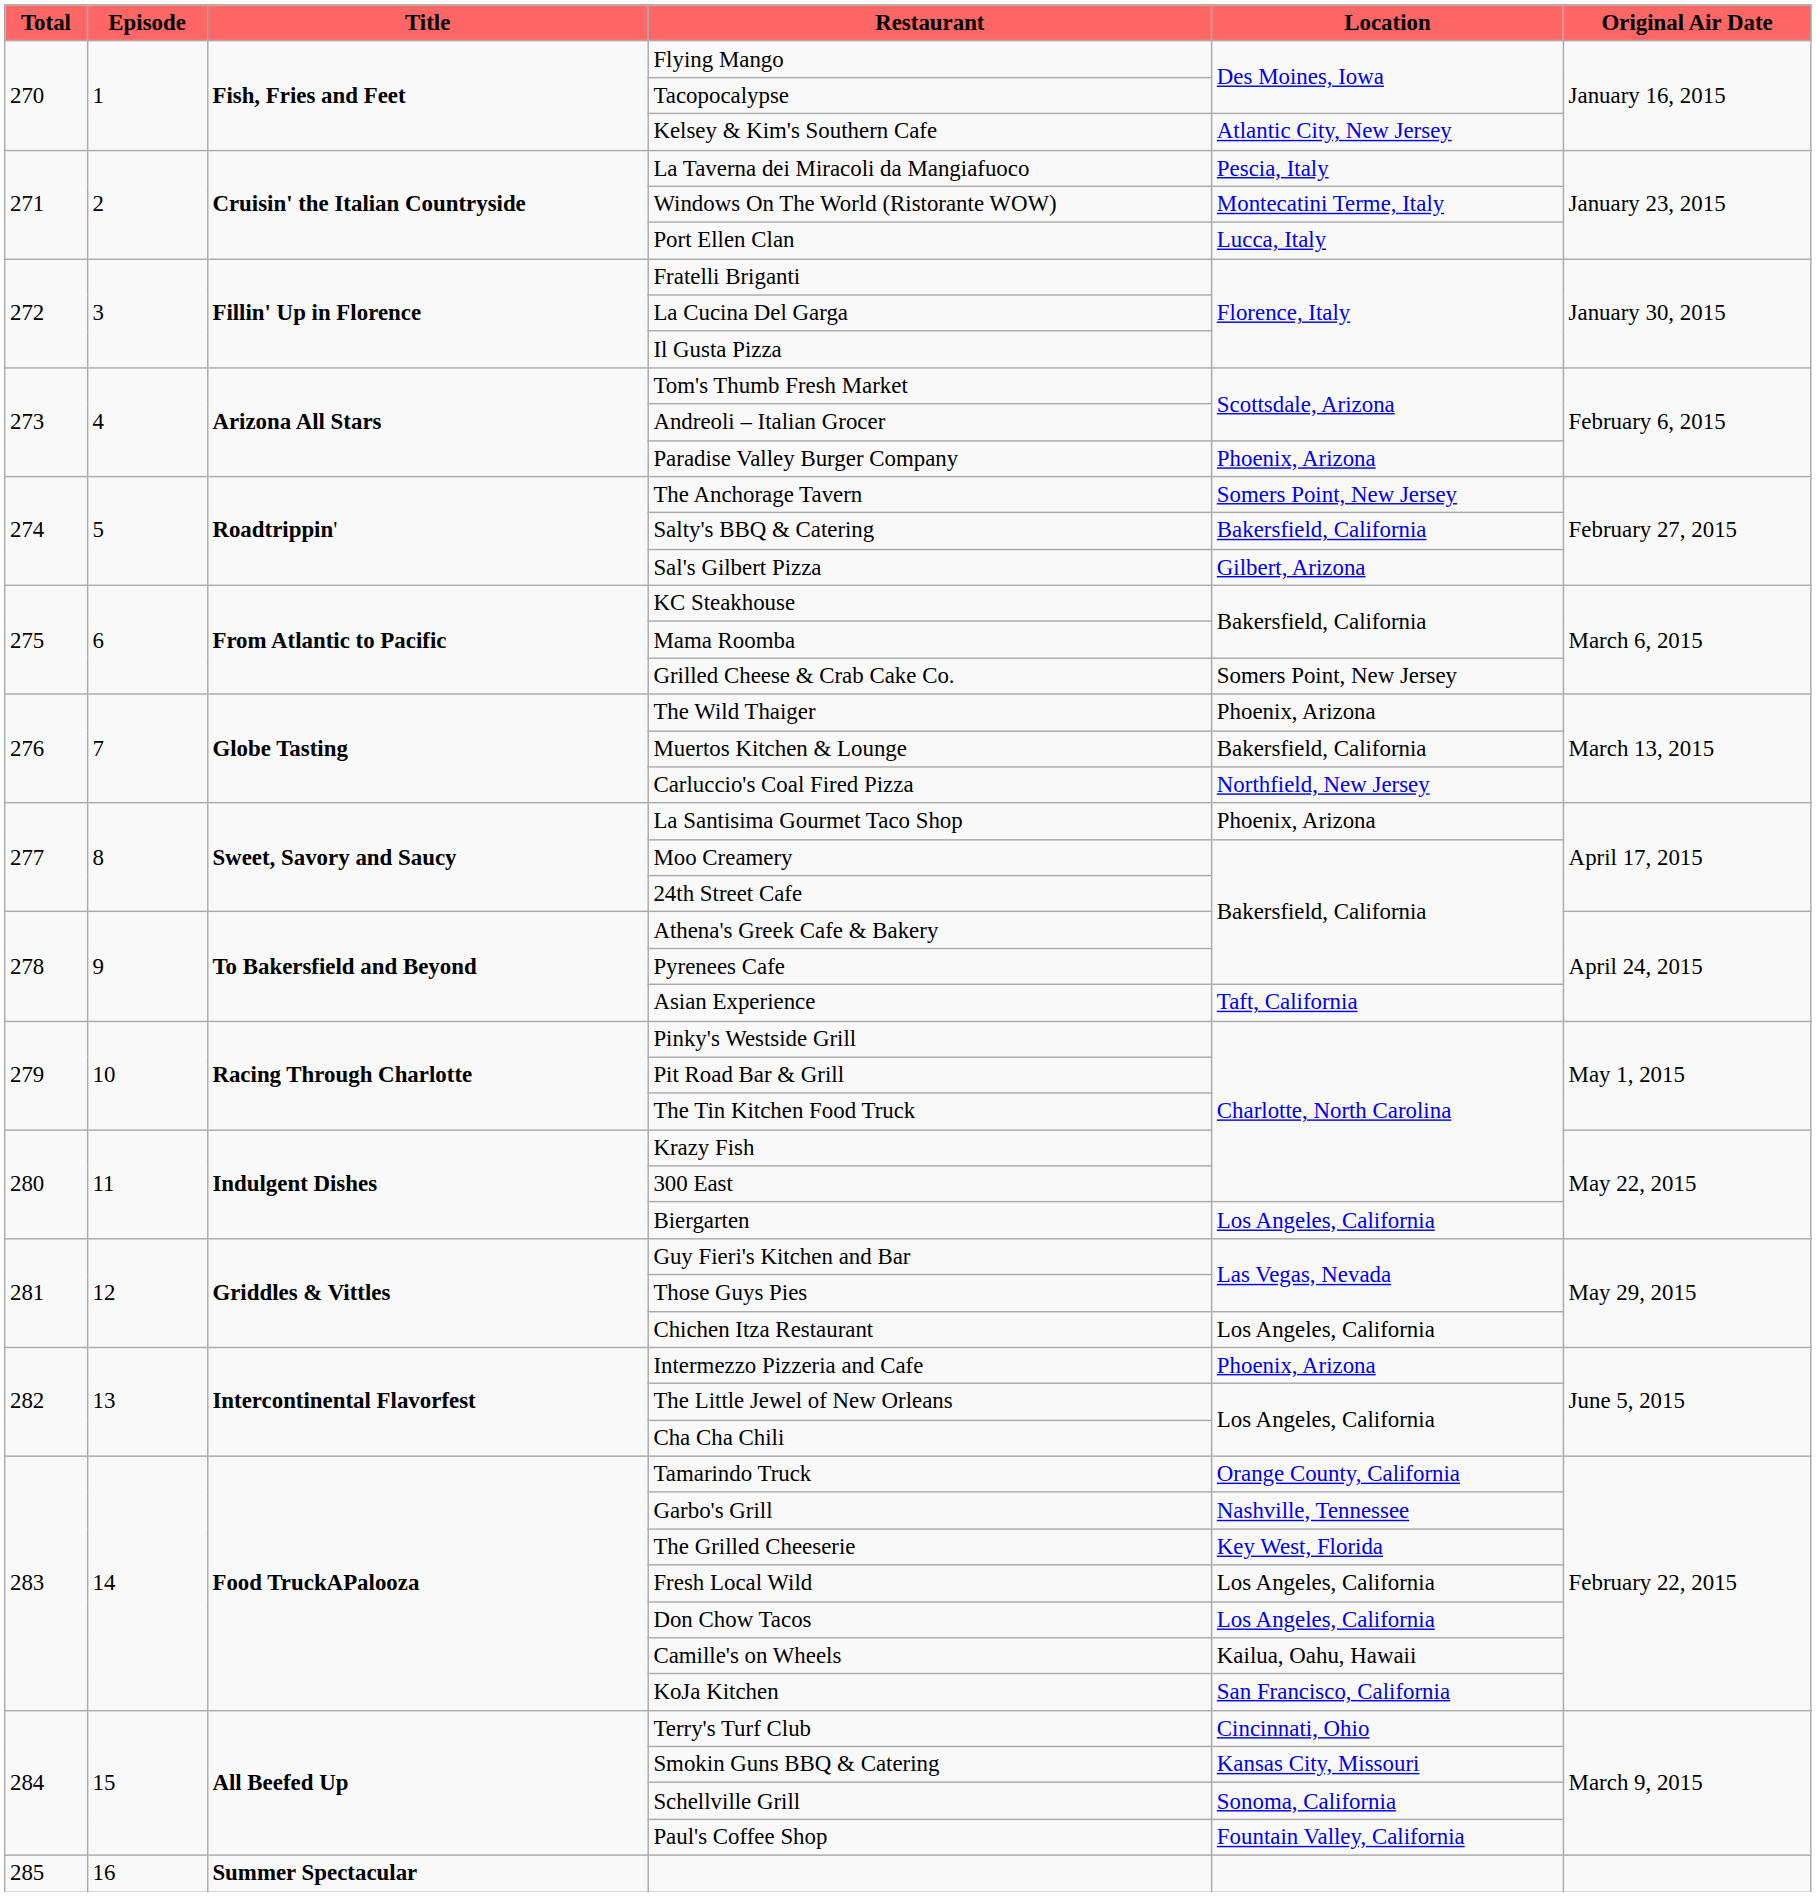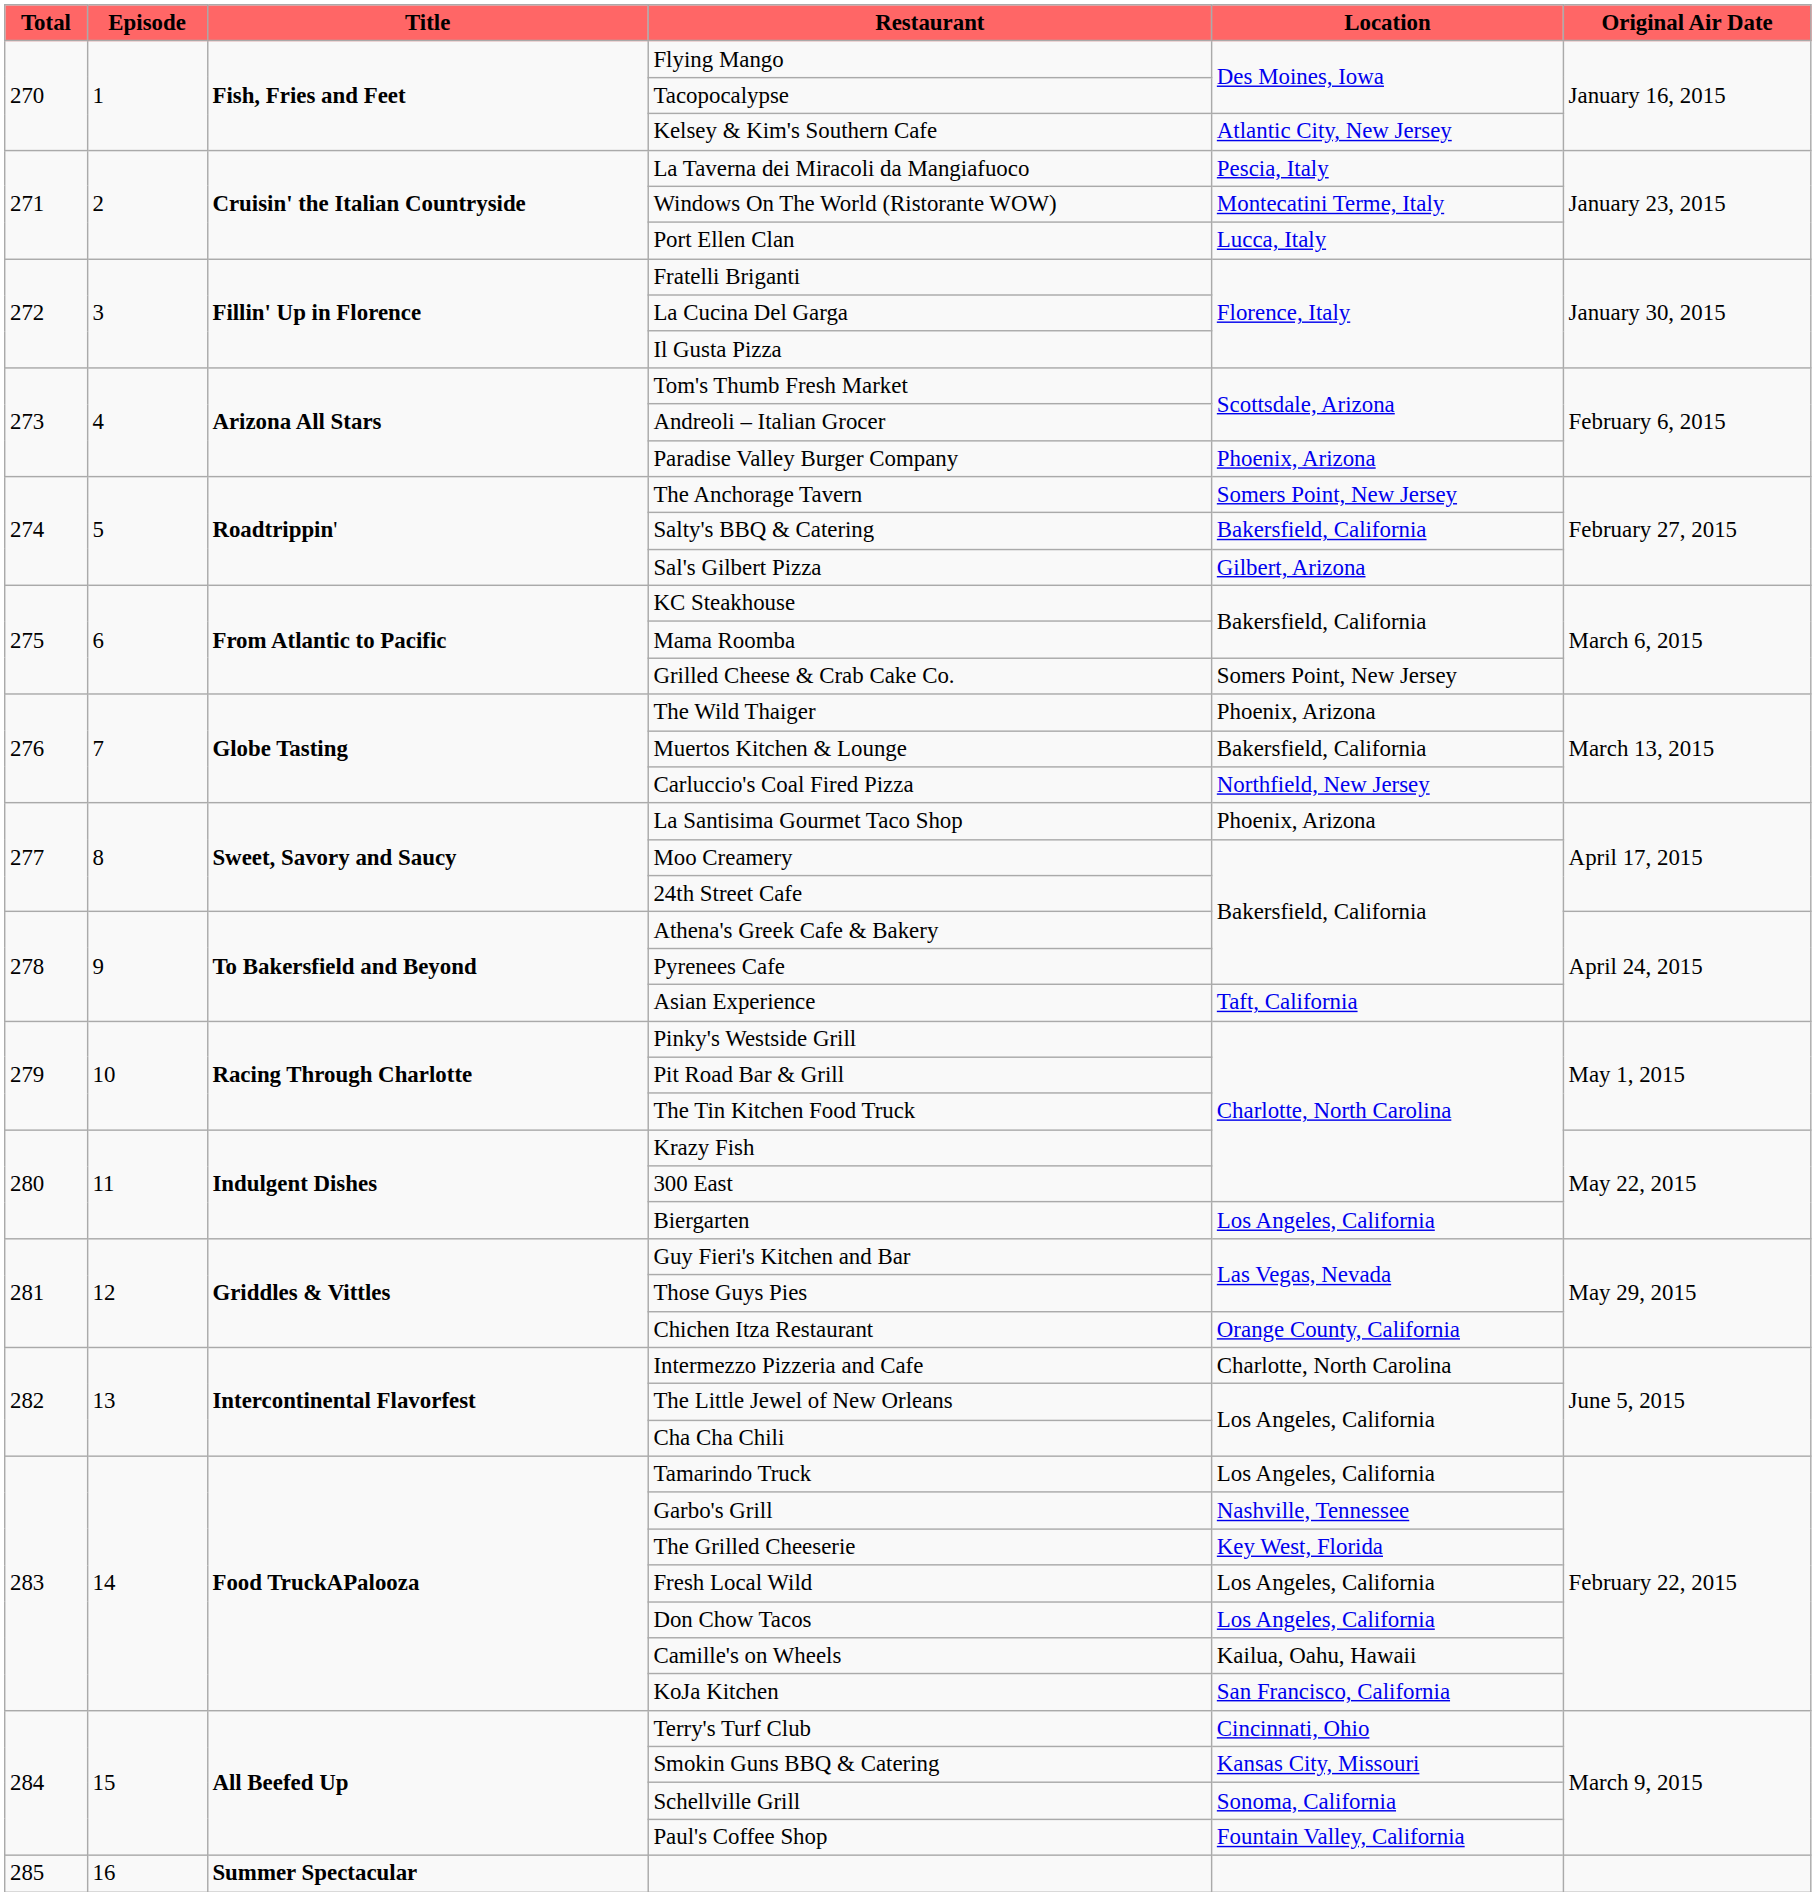 <table class="wikitable" style="width: 100%;">
 <tr>
 <th # style="background:#f66;">Total</th>
 <th # style="background:#f66;">Episode</th>
 <th # style="background:#f66;">Title</th>
 <th # style="background:#f66;">Restaurant</th>
 <th # style="background:#f66;">Location</th>
 <th # style="background:#f66;">Original Air Date</th>
 </tr>
 <tr>
 <td rowspan="3">270</td>
 <td rowspan="3">1</td>
 <td rowspan="3"><strong>Fish, Fries and Feet</strong></td>
 <td>Flying Mango</td>
 <td rowspan="2"><a href='#'>Des Moines, Iowa</a></td>
 <td rowspan="3">January 16, 2015</td>
 </tr>
 <tr>
 <td>Tacopocalypse</td>
 </tr>
 <tr>
 <td>Kelsey & Kim's Southern Cafe</td>
 <td><a href='#'>Atlantic City, New Jersey</a></td>
 </tr>
 <tr>
 <td rowspan="3">271</td>
 <td rowspan="3">2</td>
 <td rowspan="3"><strong>Cruisin' the Italian Countryside</strong></td>
 <td>La Taverna dei Miracoli da Mangiafuoco</td>
 <td><a href='#'>Pescia, Italy</a></td>
 <td rowspan="3">January 23, 2015</td>
 </tr>
 <tr>
 <td>Windows On The World (Ristorante WOW)</td>
 <td><a href='#'>Montecatini Terme, Italy</a></td>
 </tr>
 <tr>
 <td>Port Ellen Clan</td>
 <td><a href='#'>Lucca, Italy</a></td>
 </tr>
 <tr>
 <td rowspan="3">272</td>
 <td rowspan="3">3</td>
 <td rowspan="3"><strong>Fillin' Up in Florence</strong></td>
 <td>Fratelli Briganti</td>
 <td rowspan="3"><a href='#'>Florence, Italy</a></td>
 <td rowspan="3">January 30, 2015</td>
 </tr>
 <tr>
 <td>La Cucina Del Garga</td>
 </tr>
 <tr>
 <td>Il Gusta Pizza</td>
 </tr>
 <tr>
 <td rowspan="3">273</td>
 <td rowspan="3">4</td>
 <td rowspan="3"><strong>Arizona All Stars</strong></td>
 <td>Tom's Thumb Fresh Market</td>
 <td rowspan="2"><a href='#'>Scottsdale, Arizona</a></td>
 <td rowspan="3">February 6, 2015</td>
 </tr>
 <tr>
 <td>Andreoli – Italian Grocer</td>
 </tr>
 <tr>
 <td>Paradise Valley Burger Company</td>
 <td><a href='#'>Phoenix, Arizona</a></td>
 </tr>
 <tr>
 <td rowspan="3">274</td>
 <td rowspan="3">5</td>
 <td rowspan="3"><strong>Roadtrippin</strong>'</td>
 <td>The Anchorage Tavern</td>
 <td><a href='#'>Somers Point, New Jersey</a></td>
 <td rowspan="3">February 27, 2015</td>
 </tr>
 <tr>
 <td>Salty's BBQ & Catering</td>
 <td><a href='#'>Bakersfield, California</a></td>
 </tr>
 <tr>
 <td>Sal's Gilbert Pizza</td>
 <td><a href='#'>Gilbert, Arizona</a></td>
 </tr>
 <tr>
 <td rowspan="3">275</td>
 <td rowspan="3">6</td>
 <td rowspan="3"><strong>From Atlantic to Pacific</strong></td>
 <td>KC Steakhouse</td>
 <td rowspan="2">Bakersfield, California</td>
 <td rowspan="3">March 6, 2015</td>
 </tr>
 <tr>
 <td>Mama Roomba</td>
 </tr>
 <tr>
 <td>Grilled Cheese & Crab Cake Co.</td>
 <td>Somers Point, New Jersey</td>
 </tr>
 <tr>
 <td rowspan="3">276</td>
 <td rowspan="3">7</td>
 <td rowspan="3"><strong>Globe Tasting</strong></td>
 <td>The Wild Thaiger</td>
 <td>Phoenix, Arizona</td>
 <td rowspan="3">March 13, 2015</td>
 </tr>
 <tr>
 <td>Muertos Kitchen & Lounge</td>
 <td>Bakersfield, California</td>
 </tr>
 <tr>
 <td>Carluccio's Coal Fired Pizza</td>
 <td><a href='#'>Northfield, New Jersey</a></td>
 </tr>
 <tr>
 <td rowspan="3">277</td>
 <td rowspan="3">8</td>
 <td rowspan="3"><strong>Sweet, Savory and Saucy</strong></td>
 <td>La Santisima Gourmet Taco Shop</td>
 <td>Phoenix, Arizona</td>
 <td rowspan="3">April 17, 2015</td>
 </tr>
 <tr>
 <td>Moo Creamery</td>
 <td rowspan="4">Bakersfield, California</td>
 </tr>
 <tr>
 <td>24th Street Cafe</td>
 </tr>
 <tr>
 <td rowspan="3">278</td>
 <td rowspan="3">9</td>
 <td rowspan="3"><strong>To Bakersfield and Beyond</strong></td>
 <td>Athena's Greek Cafe & Bakery</td>
 <td rowspan="3">April 24, 2015</td>
 </tr>
 <tr>
 <td>Pyrenees Cafe</td>
 </tr>
 <tr>
 <td>Asian Experience</td>
 <td><a href='#'>Taft, California</a></td>
 </tr>
 <tr>
 <td rowspan="3">279</td>
 <td rowspan="3">10</td>
 <td rowspan="3"><strong>Racing Through Charlotte</strong></td>
 <td>Pinky's Westside Grill</td>
 <td rowspan="5"><a href='#'>Charlotte, North Carolina</a></td>
 <td rowspan="3">May 1, 2015</td>
 </tr>
 <tr>
 <td>Pit Road Bar & Grill</td>
 </tr>
 <tr>
 <td>The Tin Kitchen Food Truck</td>
 </tr>
 <tr>
 <td rowspan="3">280</td>
 <td rowspan="3">11</td>
 <td rowspan="3"><strong>Indulgent Dishes</strong></td>
 <td>Krazy Fish</td>
 <td rowspan="3">May 22, 2015</td>
 </tr>
 <tr>
 <td>300 East</td>
 </tr>
 <tr>
 <td>Biergarten</td>
 <td><a href='#'>Los Angeles, California</a></td>
 </tr>
 <tr>
 <td rowspan="3">281</td>
 <td rowspan="3">12</td>
 <td rowspan="3"><strong>Griddles & Vittles</strong></td>
 <td>Guy Fieri's Kitchen and Bar</td>
 <td rowspan="2"><a href='#'>Las Vegas, Nevada</a></td>
 <td rowspan="3">May 29, 2015</td>
 </tr>
 <tr>
 <td>Those Guys Pies</td>
 </tr>
 <tr>
 <td>Chichen Itza Restaurant</td>
-<td>Los Angeles, California</td>
+<td><a href='#'>Orange County, California</a></td>
 </tr>
 <tr>
 <td rowspan="3">282</td>
 <td rowspan="3">13</td>
 <td rowspan="3"><strong>Intercontinental Flavorfest</strong></td>
 <td>Intermezzo Pizzeria and Cafe</td>
-<td><a href='#'>Phoenix, Arizona</a></td>
+<td>Charlotte, North Carolina</td>
 <td rowspan="3">June 5, 2015</td>
 </tr>
 <tr>
 <td>The Little Jewel of New Orleans</td>
 <td rowspan="2">Los Angeles, California</td>
 </tr>
 <tr>
 <td>Cha Cha Chili</td>
 </tr>
 <tr>
 <td rowspan="7">283</td>
 <td rowspan="7">14</td>
 <td rowspan="7"><strong>Food TruckAPalooza</strong></td>
 <td>Tamarindo Truck</td>
-<td><a href='#'>Orange County, California</a></td>
+<td>Los Angeles, California</td>
 <td rowspan="7">February 22, 2015</td>
 </tr>
 <tr>
 <td>Garbo's Grill</td>
 <td><a href='#'>Nashville, Tennessee</a></td>
 </tr>
 <tr>
 <td>The Grilled Cheeserie</td>
 <td><a href='#'>Key West, Florida</a></td>
 </tr>
 <tr>
 <td>Fresh Local Wild</td>
 <td>Los Angeles, California</td>
 </tr>
 <tr>
 <td>Don Chow Tacos</td>
 <td><a href='#'>Los Angeles, California</a></td>
 </tr>
 <tr>
 <td>Camille's on Wheels</td>
 <td>Kailua, Oahu, Hawaii</td>
 </tr>
 <tr>
 <td>KoJa Kitchen</td>
 <td><a href='#'>San Francisco, California</a></td>
 </tr>
 <tr>
 <td rowspan="4">284</td>
 <td rowspan="4">15</td>
 <td rowspan="4"><strong>All Beefed Up</strong></td>
 <td>Terry's Turf Club</td>
 <td><a href='#'>Cincinnati, Ohio</a></td>
 <td rowspan="4">March 9, 2015</td>
 </tr>
 <tr>
 <td>Smokin Guns BBQ & Catering</td>
 <td><a href='#'>Kansas City, Missouri</a></td>
 </tr>
 <tr>
 <td>Schellville Grill</td>
 <td><a href='#'>Sonoma, California</a></td>
 </tr>
 <tr>
 <td>Paul's Coffee Shop</td>
 <td><a href='#'>Fountain Valley, California</a></td>
 </tr>
 <tr>
 <td>285</td>
 <td>16</td>
 <td><strong>Summer Spectacular</strong></td>
 <td></td>
 <td></td>
 <td></td>
 </tr>
 </table>
